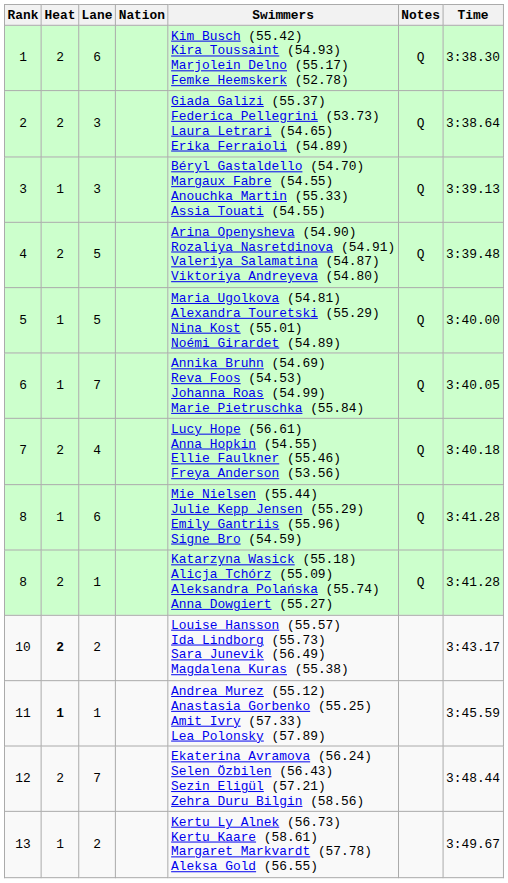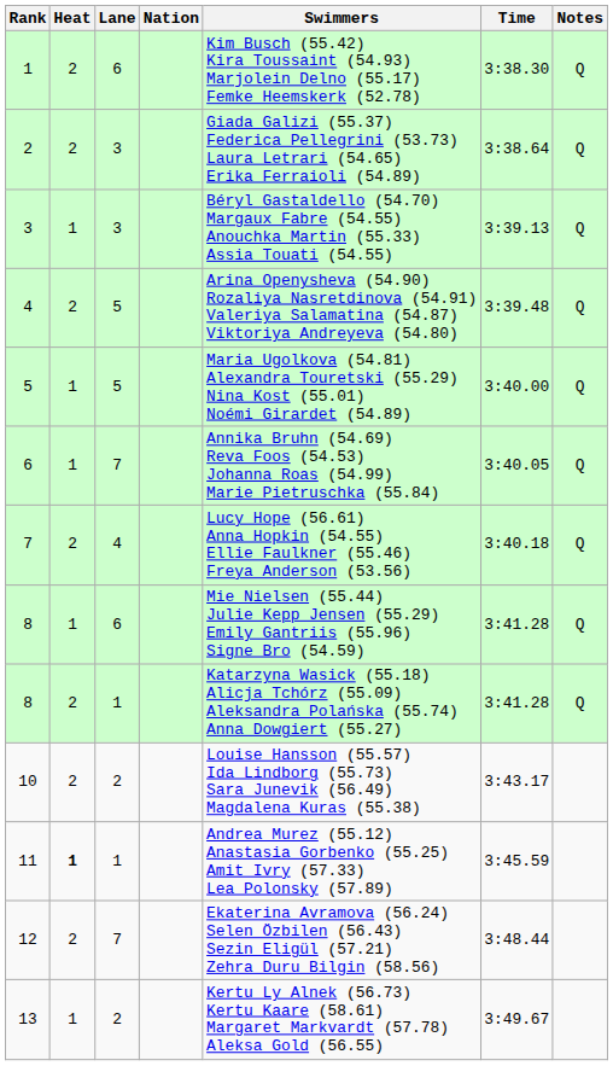 <table class="wikitable sortable" style="text-align:center">
 <tr>
 <th>Rank</th>
 <th>Heat</th>
 <th>Lane</th>
 <th>Nation</th>
 <th>Swimmers</th>
+<th>Time</th>
 <th>Notes</th>
-<th>Time</th>
 </tr>
 <tr bgcolor=ccffcc>
 <td>1</td>
 <td>2</td>
 <td>6</td>
 <td align=left></td>
 <td align=left><a href='#'>Kim Busch</a> (55.42)<br><a href='#'>Kira Toussaint</a> (54.93)<br><a href='#'>Marjolein Delno</a> (55.17)<br><a href='#'>Femke Heemskerk</a> (52.78)</td>
+<td>3:38.30</td>
 <td>Q</td>
-<td>3:38.30</td>
 </tr>
 <tr bgcolor=ccffcc>
 <td>2</td>
 <td>2</td>
 <td>3</td>
 <td align=left></td>
 <td align=left><a href='#'>Giada Galizi</a> (55.37)<br><a href='#'>Federica Pellegrini</a> (53.73)<br><a href='#'>Laura Letrari</a> (54.65)<br><a href='#'>Erika Ferraioli</a> (54.89)</td>
+<td>3:38.64</td>
 <td>Q</td>
-<td>3:38.64</td>
 </tr>
 <tr bgcolor=ccffcc>
 <td>3</td>
 <td>1</td>
 <td>3</td>
 <td align=left></td>
 <td align=left><a href='#'>Béryl Gastaldello</a> (54.70)<br><a href='#'>Margaux Fabre</a> (54.55)<br><a href='#'>Anouchka Martin</a> (55.33)<br><a href='#'>Assia Touati</a> (54.55)</td>
+<td>3:39.13</td>
 <td>Q</td>
-<td>3:39.13</td>
 </tr>
 <tr bgcolor=ccffcc>
 <td>4</td>
 <td>2</td>
 <td>5</td>
 <td align=left></td>
 <td align=left><a href='#'>Arina Openysheva</a> (54.90)<br><a href='#'>Rozaliya Nasretdinova</a> (54.91)<br><a href='#'>Valeriya Salamatina</a> (54.87)<br><a href='#'>Viktoriya Andreyeva</a> (54.80)</td>
+<td>3:39.48</td>
 <td>Q</td>
-<td>3:39.48</td>
 </tr>
 <tr bgcolor=ccffcc>
 <td>5</td>
 <td>1</td>
 <td>5</td>
 <td align=left></td>
 <td align=left><a href='#'>Maria Ugolkova</a> (54.81)<br><a href='#'>Alexandra Touretski</a> (55.29)<br><a href='#'>Nina Kost</a> (55.01)<br><a href='#'>Noémi Girardet</a> (54.89)</td>
+<td>3:40.00</td>
 <td>Q</td>
-<td>3:40.00</td>
 </tr>
 <tr bgcolor=ccffcc>
 <td>6</td>
 <td>1</td>
 <td>7</td>
 <td align=left></td>
 <td align=left><a href='#'>Annika Bruhn</a> (54.69)<br><a href='#'>Reva Foos</a> (54.53)<br><a href='#'>Johanna Roas</a> (54.99)<br><a href='#'>Marie Pietruschka</a> (55.84)</td>
+<td>3:40.05</td>
 <td>Q</td>
-<td>3:40.05</td>
 </tr>
 <tr bgcolor=ccffcc>
 <td>7</td>
 <td>2</td>
 <td>4</td>
 <td align=left></td>
 <td align=left><a href='#'>Lucy Hope</a> (56.61)<br><a href='#'>Anna Hopkin</a> (54.55)<br><a href='#'>Ellie Faulkner</a> (55.46)<br><a href='#'>Freya Anderson</a> (53.56)</td>
+<td>3:40.18</td>
 <td>Q</td>
-<td>3:40.18</td>
 </tr>
 <tr bgcolor=ccffcc>
 <td>8</td>
 <td>1</td>
 <td>6</td>
 <td align=left></td>
 <td align=left><a href='#'>Mie Nielsen</a> (55.44)<br><a href='#'>Julie Kepp Jensen</a> (55.29)<br><a href='#'>Emily Gantriis</a> (55.96)<br><a href='#'>Signe Bro</a> (54.59)</td>
+<td>3:41.28</td>
 <td>Q</td>
-<td>3:41.28</td>
 </tr>
 <tr bgcolor=ccffcc>
 <td>8</td>
 <td>2</td>
 <td>1</td>
 <td align=left></td>
 <td align=left><a href='#'>Katarzyna Wasick</a> (55.18)<br><a href='#'>Alicja Tchórz</a> (55.09)<br><a href='#'>Aleksandra Polańska</a> (55.74)<br><a href='#'>Anna Dowgiert</a> (55.27)</td>
+<td>3:41.28</td>
 <td>Q</td>
-<td>3:41.28</td>
 </tr>
 <tr>
 <td>10</td>
-<td><strong>2</strong></td>
+<td>2</td>
 <td>2</td>
 <td align=left></td>
 <td align=left><a href='#'>Louise Hansson</a> (55.57)<br><a href='#'>Ida Lindborg</a> (55.73)<br><a href='#'>Sara Junevik</a> (56.49)<br><a href='#'>Magdalena Kuras</a> (55.38)</td>
+<td>3:43.17</td>
 <td></td>
-<td>3:43.17</td>
 </tr>
 <tr>
 <td>11</td>
 <td><strong>1</strong></td>
 <td>1</td>
 <td align=left></td>
 <td align=left><a href='#'>Andrea Murez</a> (55.12)<br><a href='#'>Anastasia Gorbenko</a> (55.25)<br><a href='#'>Amit Ivry</a> (57.33)<br><a href='#'>Lea Polonsky</a> (57.89)</td>
+<td>3:45.59</td>
 <td></td>
-<td>3:45.59</td>
 </tr>
 <tr>
 <td>12</td>
 <td>2</td>
 <td>7</td>
 <td align=left></td>
 <td align=left><a href='#'>Ekaterina Avramova</a> (56.24)<br><a href='#'>Selen Özbilen</a> (56.43)<br><a href='#'>Sezin Eligül</a> (57.21)<br><a href='#'>Zehra Duru Bilgin</a> (58.56)</td>
+<td>3:48.44</td>
 <td></td>
-<td>3:48.44</td>
 </tr>
 <tr>
 <td>13</td>
 <td>1</td>
 <td>2</td>
 <td align=left></td>
 <td align=left><a href='#'>Kertu Ly Alnek</a> (56.73)<br><a href='#'>Kertu Kaare</a> (58.61)<br><a href='#'>Margaret Markvardt</a> (57.78)<br><a href='#'>Aleksa Gold</a> (56.55)</td>
+<td>3:49.67</td>
 <td></td>
-<td>3:49.67</td>
 </tr>
 </table>
